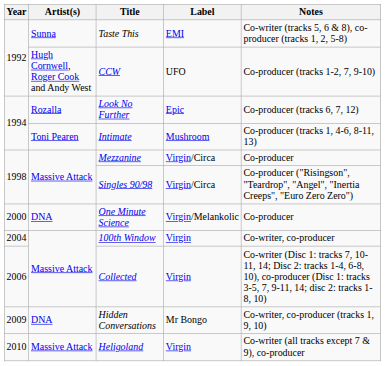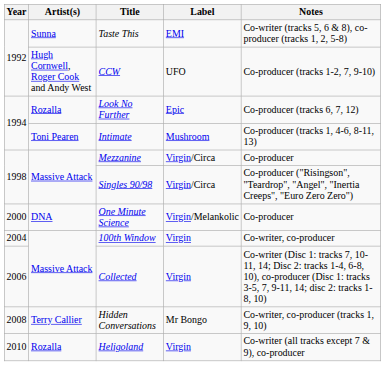 <table class="wikitable sortable">
 <tr>
 <th>Year</th>
 <th>Artist(s)</th>
 <th>Title</th>
 <th>Label</th>
 <th>Notes</th>
 </tr>
 <tr>
 <td rowspan="2">1992</td>
 <td><a href='#'>Sunna</a></td>
 <td><em>Taste This</em></td>
 <td><a href='#'>EMI</a></td>
 <td>Co-writer (tracks 5, 6 & 8), co-producer (tracks 1, 2, 5-8)</td>
 </tr>
 <tr>
 <td><a href='#'>Hugh Cornwell</a>, <a href='#'>Roger Cook</a> and Andy West</td>
 <td><em><a href='#'>CCW</a></em></td>
 <td>UFO</td>
 <td>Co-producer (tracks 1-2, 7, 9-10)</td>
 </tr>
 <tr>
 <td rowspan="2">1994</td>
 <td><a href='#'>Rozalla</a></td>
 <td><em><a href='#'>Look No Further</a></em></td>
 <td><a href='#'>Epic</a></td>
 <td>Co-producer (tracks 6, 7, 12)</td>
 </tr>
 <tr>
 <td><a href='#'>Toni Pearen</a></td>
 <td><em><a href='#'>Intimate</a></em></td>
 <td><a href='#'>Mushroom</a></td>
 <td>Co-producer (tracks 1, 4-6, 8-11, 13)</td>
 </tr>
 <tr>
 <td rowspan="2">1998</td>
 <td rowspan="2"><a href='#'>Massive Attack</a></td>
 <td><em><a href='#'>Mezzanine</a></em></td>
 <td><a href='#'>Virgin</a>/Circa</td>
 <td>Co-producer</td>
 </tr>
 <tr>
 <td><em><a href='#'>Singles 90/98</a></em></td>
 <td><a href='#'>Virgin</a>/Circa</td>
 <td>Co-producer ("Risingson", "Teardrop", "Angel", "Inertia Creeps", "Euro Zero Zero")</td>
 </tr>
 <tr>
 <td>2000</td>
 <td><a href='#'>DNA</a></td>
 <td><em><a href='#'>One Minute Science</a></em></td>
 <td><a href='#'>Virgin</a>/Melankolic</td>
 <td>Co-producer</td>
 </tr>
 <tr>
 <td>2004</td>
 <td rowspan="2"><a href='#'>Massive Attack</a></td>
 <td><em><a href='#'>100th Window</a></em></td>
 <td><a href='#'>Virgin</a></td>
 <td>Co-writer, co-producer</td>
 </tr>
 <tr>
 <td>2006</td>
 <td><em><a href='#'>Collected</a></em></td>
 <td><a href='#'>Virgin</a></td>
 <td>Co-writer (Disc 1: tracks 7, 10-11, 14; Disc 2: tracks 1-4, 6-8, 10), co-producer (Disc 1: tracks 3-5, 7, 9-11, 14; disc 2: tracks 1-8, 10)</td>
 </tr>
 <tr>
-<td>2009</td>
-<td><a href='#'>DNA</a></td>
+<td>2008</td>
+<td><a href='#'>Terry Callier</a></td>
 <td><em>Hidden Conversations</em></td>
 <td>Mr Bongo</td>
 <td>Co-writer, co-producer (tracks 1, 9, 10)</td>
 </tr>
 <tr>
 <td>2010</td>
-<td><a href='#'>Massive Attack</a></td>
+<td><a href='#'>Rozalla</a></td>
 <td><em><a href='#'>Heligoland</a></em></td>
 <td><a href='#'>Virgin</a></td>
 <td>Co-writer (all tracks except 7 & 9), co-producer</td>
 </tr>
 </table>
